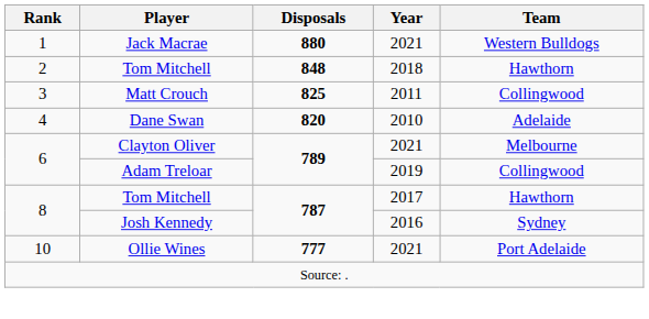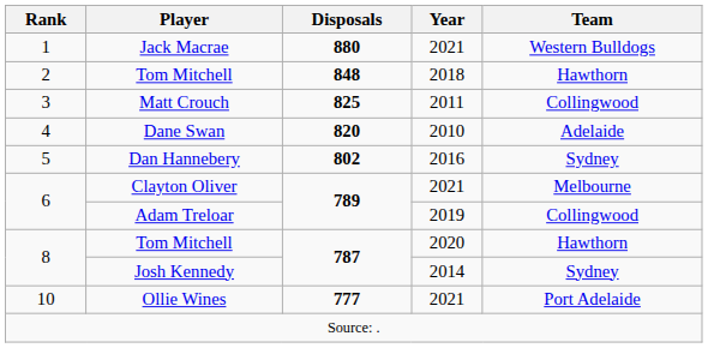 <table class="wikitable" style="text-align:center; width:50%;">
 <tr>
 <th>Rank</th>
 <th>Player</th>
 <th>Disposals</th>
 <th>Year</th>
 <th>Team</th>
 </tr>
 <tr>
 <td>1</td>
 <td><a href='#'>Jack Macrae</a></td>
 <td><strong>880</strong></td>
 <td>2021</td>
 <td><a href='#'>Western Bulldogs</a></td>
 </tr>
 <tr>
 <td>2</td>
 <td><a href='#'>Tom Mitchell</a></td>
 <td><strong>848</strong></td>
 <td>2018</td>
 <td><a href='#'>Hawthorn</a></td>
 </tr>
 <tr>
 <td>3</td>
 <td><a href='#'>Matt Crouch</a></td>
 <td><strong>825</strong></td>
 <td>2011</td>
 <td><a href='#'>Collingwood</a></td>
 </tr>
 <tr>
 <td>4</td>
 <td><a href='#'>Dane Swan</a></td>
 <td><strong>820</strong></td>
 <td>2010</td>
 <td><a href='#'>Adelaide</a></td>
 </tr>
 <tr>
+<td>5</td>
+<td><a href='#'>Dan Hannebery</a></td>
+<td><strong>802</strong></td>
+<td>2016</td>
+<td><a href='#'>Sydney</a></td>
+</tr>
+<tr>
 <td rowspan="2">6</td>
 <td><a href='#'>Clayton Oliver</a></td>
 <td rowspan="2"><strong>789</strong></td>
 <td>2021</td>
 <td><a href='#'>Melbourne</a></td>
 </tr>
 <tr>
 <td><a href='#'>Adam Treloar</a></td>
 <td>2019</td>
 <td><a href='#'>Collingwood</a></td>
 </tr>
 <tr>
 <td rowspan="2">8</td>
 <td><a href='#'>Tom Mitchell</a></td>
 <td rowspan="2"><strong>787</strong></td>
-<td>2017</td>
+<td>2020</td>
 <td><a href='#'>Hawthorn</a></td>
 </tr>
 <tr>
 <td><a href='#'>Josh Kennedy</a></td>
-<td>2016</td>
+<td>2014</td>
 <td><a href='#'>Sydney</a></td>
 </tr>
 <tr>
 <td>10</td>
 <td><a href='#'>Ollie Wines</a></td>
 <td><strong>777</strong></td>
 <td>2021</td>
 <td><a href='#'>Port Adelaide</a></td>
 </tr>
 <tr>
 <td colspan="5"><small>Source: .</small></td>
 </tr>
 </table>
